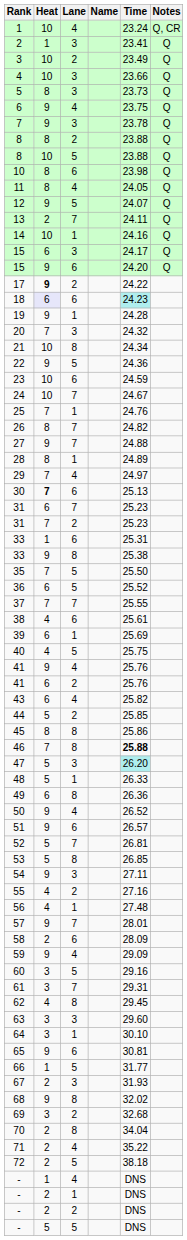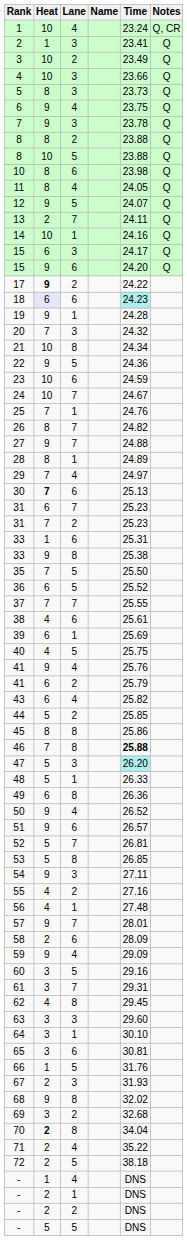 <table class="wikitable sortable" style="text-align:center">
 <tr>
 <th>Rank</th>
 <th>Heat</th>
 <th>Lane</th>
 <th>Name</th>
 <th>Time</th>
 <th>Notes</th>
 </tr>
 <tr bgcolor=ccffcc>
 <td>1</td>
 <td>10</td>
 <td>4</td>
 <td align=left></td>
 <td>23.24</td>
 <td>Q, CR</td>
 </tr>
 <tr bgcolor=ccffcc>
 <td>2</td>
 <td>1</td>
 <td>3</td>
 <td align=left></td>
 <td>23.41</td>
 <td>Q</td>
 </tr>
 <tr bgcolor=ccffcc>
 <td>3</td>
 <td>10</td>
 <td>2</td>
 <td align=left></td>
 <td>23.49</td>
 <td>Q</td>
 </tr>
 <tr bgcolor=ccffcc>
 <td>4</td>
 <td>10</td>
 <td>3</td>
 <td align=left></td>
 <td>23.66</td>
 <td>Q</td>
 </tr>
 <tr bgcolor=ccffcc>
 <td>5</td>
 <td>8</td>
 <td>3</td>
 <td align=left></td>
 <td>23.73</td>
 <td>Q</td>
 </tr>
 <tr bgcolor=ccffcc>
 <td>6</td>
 <td>9</td>
 <td>4</td>
 <td align=left></td>
 <td>23.75</td>
 <td>Q</td>
 </tr>
 <tr bgcolor=ccffcc>
 <td>7</td>
 <td>9</td>
 <td>3</td>
 <td align=left></td>
 <td>23.78</td>
 <td>Q</td>
 </tr>
 <tr bgcolor=ccffcc>
 <td>8</td>
 <td>8</td>
 <td>2</td>
 <td align=left></td>
 <td>23.88</td>
 <td>Q</td>
 </tr>
 <tr bgcolor=ccffcc>
 <td>8</td>
 <td>10</td>
 <td>5</td>
 <td align=left></td>
 <td>23.88</td>
 <td>Q</td>
 </tr>
 <tr bgcolor=ccffcc>
 <td>10</td>
 <td>8</td>
 <td>6</td>
 <td align=left></td>
 <td>23.98</td>
 <td>Q</td>
 </tr>
 <tr bgcolor=ccffcc>
 <td>11</td>
 <td>8</td>
 <td>4</td>
 <td align=left></td>
 <td>24.05</td>
 <td>Q</td>
 </tr>
 <tr bgcolor=ccffcc>
 <td>12</td>
 <td>9</td>
 <td>5</td>
 <td align=left></td>
 <td>24.07</td>
 <td>Q</td>
 </tr>
 <tr bgcolor=ccffcc>
 <td>13</td>
 <td>2</td>
 <td>7</td>
 <td align=left></td>
 <td>24.11</td>
 <td>Q</td>
 </tr>
 <tr bgcolor=ccffcc>
 <td>14</td>
 <td>10</td>
 <td>1</td>
 <td align=left></td>
 <td>24.16</td>
 <td>Q</td>
 </tr>
 <tr bgcolor=ccffcc>
 <td>15</td>
 <td>6</td>
 <td>3</td>
 <td align=left></td>
 <td>24.17</td>
 <td>Q</td>
 </tr>
 <tr bgcolor=ccffcc>
 <td>15</td>
 <td>9</td>
 <td>6</td>
 <td align=left></td>
 <td>24.20</td>
 <td>Q</td>
 </tr>
 <tr>
 <td>17</td>
 <td><strong>9</strong></td>
 <td>2</td>
 <td align=left></td>
 <td>24.22</td>
 <td></td>
 </tr>
 <tr>
 <td>18</td>
 <td style="background: lavender;">6</td>
 <td>6</td>
 <td align=left></td>
 <td style="background: paleturquoise;">24.23</td>
 <td></td>
 </tr>
 <tr>
 <td>19</td>
 <td>9</td>
 <td>1</td>
 <td align=left></td>
 <td>24.28</td>
 <td></td>
 </tr>
 <tr>
 <td>20</td>
 <td>7</td>
 <td>3</td>
 <td align=left></td>
 <td>24.32</td>
 <td></td>
 </tr>
 <tr>
 <td>21</td>
 <td>10</td>
 <td>8</td>
 <td align=left></td>
 <td>24.34</td>
 <td></td>
 </tr>
 <tr>
 <td>22</td>
 <td>9</td>
 <td>5</td>
 <td align=left></td>
 <td>24.36</td>
 <td></td>
 </tr>
 <tr>
 <td>23</td>
 <td>10</td>
 <td>6</td>
 <td align=left></td>
 <td>24.59</td>
 <td></td>
 </tr>
 <tr>
 <td>24</td>
 <td>10</td>
 <td>7</td>
 <td align=left></td>
 <td>24.67</td>
 <td></td>
 </tr>
 <tr>
 <td>25</td>
 <td>7</td>
 <td>1</td>
 <td align=left></td>
 <td>24.76</td>
 <td></td>
 </tr>
 <tr>
 <td>26</td>
 <td>8</td>
 <td>7</td>
 <td align=left></td>
 <td>24.82</td>
 <td></td>
 </tr>
 <tr>
 <td>27</td>
 <td>9</td>
 <td>7</td>
 <td align=left></td>
 <td>24.88</td>
 <td></td>
 </tr>
 <tr>
 <td>28</td>
 <td>8</td>
 <td>1</td>
 <td align=left></td>
 <td>24.89</td>
 <td></td>
 </tr>
 <tr>
 <td>29</td>
 <td>7</td>
 <td>4</td>
 <td align=left></td>
 <td>24.97</td>
 <td></td>
 </tr>
 <tr>
 <td>30</td>
 <td><strong>7</strong></td>
 <td>6</td>
 <td align=left></td>
 <td>25.13</td>
 <td></td>
 </tr>
 <tr>
 <td>31</td>
 <td>6</td>
 <td>7</td>
 <td align=left></td>
 <td>25.23</td>
 <td></td>
 </tr>
 <tr>
 <td>31</td>
 <td>7</td>
 <td>2</td>
 <td align=left></td>
 <td>25.23</td>
 <td></td>
 </tr>
 <tr>
 <td>33</td>
 <td>1</td>
 <td>6</td>
 <td align=left></td>
 <td>25.31</td>
 <td></td>
 </tr>
 <tr>
 <td>33</td>
 <td>9</td>
 <td>8</td>
 <td align=left></td>
 <td>25.38</td>
 <td></td>
 </tr>
 <tr>
 <td>35</td>
 <td>7</td>
 <td>5</td>
 <td align=left></td>
 <td>25.50</td>
 <td></td>
 </tr>
 <tr>
 <td>36</td>
 <td>6</td>
 <td>5</td>
 <td align=left></td>
 <td>25.52</td>
 <td></td>
 </tr>
 <tr>
 <td>37</td>
 <td>7</td>
 <td>7</td>
 <td align=left></td>
 <td>25.55</td>
 <td></td>
 </tr>
 <tr>
 <td>38</td>
 <td>4</td>
 <td>6</td>
 <td align=left></td>
 <td>25.61</td>
 <td></td>
 </tr>
 <tr>
 <td>39</td>
 <td>6</td>
 <td>1</td>
 <td align=left></td>
 <td>25.69</td>
 <td></td>
 </tr>
 <tr>
 <td>40</td>
 <td>4</td>
 <td>5</td>
 <td align=left></td>
 <td>25.75</td>
 <td></td>
 </tr>
 <tr>
 <td>41</td>
 <td>9</td>
 <td>4</td>
 <td align=left></td>
 <td>25.76</td>
 <td></td>
 </tr>
 <tr>
 <td>41</td>
 <td>6</td>
 <td>2</td>
 <td align=left></td>
-<td>25.76</td>
+<td>25.79</td>
 <td></td>
 </tr>
 <tr>
 <td>43</td>
 <td>6</td>
 <td>4</td>
 <td align=left></td>
 <td>25.82</td>
 <td></td>
 </tr>
 <tr>
 <td>44</td>
 <td>5</td>
 <td>2</td>
 <td align=left></td>
 <td>25.85</td>
 <td></td>
 </tr>
 <tr>
 <td>45</td>
 <td>8</td>
 <td>8</td>
 <td align=left></td>
 <td>25.86</td>
 <td></td>
 </tr>
 <tr>
 <td>46</td>
 <td>7</td>
 <td>8</td>
 <td align=left></td>
 <td><strong>25.88</strong></td>
 <td></td>
 </tr>
 <tr>
 <td>47</td>
 <td>5</td>
 <td>3</td>
 <td align=left></td>
 <td style="background: paleturquoise;">26.20</td>
 <td></td>
 </tr>
 <tr>
 <td>48</td>
 <td>5</td>
 <td>1</td>
 <td align=left></td>
 <td>26.33</td>
 <td></td>
 </tr>
 <tr>
 <td>49</td>
 <td>6</td>
 <td>8</td>
 <td align=left></td>
 <td>26.36</td>
 <td></td>
 </tr>
 <tr>
 <td>50</td>
 <td>9</td>
 <td>4</td>
 <td align=left></td>
 <td>26.52</td>
 <td></td>
 </tr>
 <tr>
 <td>51</td>
 <td>9</td>
 <td>6</td>
 <td align=left></td>
 <td>26.57</td>
 <td></td>
 </tr>
 <tr>
 <td>52</td>
 <td>5</td>
 <td>7</td>
 <td align=left></td>
 <td>26.81</td>
 <td></td>
 </tr>
 <tr>
 <td>53</td>
 <td>5</td>
 <td>8</td>
 <td align=left></td>
 <td>26.85</td>
 <td></td>
 </tr>
 <tr>
 <td>54</td>
 <td>9</td>
 <td>3</td>
 <td align=left></td>
 <td>27.11</td>
 <td></td>
 </tr>
 <tr>
 <td>55</td>
 <td>4</td>
 <td>2</td>
 <td align=left></td>
 <td>27.16</td>
 <td></td>
 </tr>
 <tr>
 <td>56</td>
 <td>4</td>
 <td>1</td>
 <td align=left></td>
 <td>27.48</td>
 <td></td>
 </tr>
 <tr>
 <td>57</td>
 <td>9</td>
 <td>7</td>
 <td align=left></td>
 <td>28.01</td>
 <td></td>
 </tr>
 <tr>
 <td>58</td>
 <td>2</td>
 <td>6</td>
 <td align=left></td>
 <td>28.09</td>
 <td></td>
 </tr>
 <tr>
 <td>59</td>
 <td>9</td>
 <td>4</td>
 <td align=left></td>
 <td>29.09</td>
 <td></td>
 </tr>
 <tr>
 <td>60</td>
 <td>3</td>
 <td>5</td>
 <td align=left></td>
 <td>29.16</td>
 <td></td>
 </tr>
 <tr>
 <td>61</td>
 <td>3</td>
 <td>7</td>
 <td align=left></td>
 <td>29.31</td>
 <td></td>
 </tr>
 <tr>
 <td>62</td>
 <td>4</td>
 <td>8</td>
 <td align=left></td>
 <td>29.45</td>
 <td></td>
 </tr>
 <tr>
 <td>63</td>
 <td>3</td>
 <td>3</td>
 <td align=left></td>
 <td>29.60</td>
 <td></td>
 </tr>
 <tr>
 <td>64</td>
 <td>3</td>
 <td>1</td>
 <td align=left></td>
 <td>30.10</td>
 <td></td>
 </tr>
 <tr>
 <td>65</td>
-<td>9</td>
+<td>3</td>
 <td>6</td>
 <td align=left></td>
 <td>30.81</td>
 <td></td>
 </tr>
 <tr>
 <td>66</td>
 <td>1</td>
 <td>5</td>
 <td align=left></td>
-<td>31.77</td>
+<td>31.76</td>
 <td></td>
 </tr>
 <tr>
 <td>67</td>
 <td>2</td>
 <td>3</td>
 <td align=left></td>
 <td>31.93</td>
 <td></td>
 </tr>
 <tr>
 <td>68</td>
 <td>9</td>
 <td>8</td>
 <td align=left></td>
 <td>32.02</td>
 <td></td>
 </tr>
 <tr>
 <td>69</td>
 <td>3</td>
 <td>2</td>
 <td align=left></td>
 <td>32.68</td>
 <td></td>
 </tr>
 <tr>
 <td>70</td>
-<td>2</td>
+<td><strong>2</strong></td>
 <td>8</td>
 <td align=left></td>
 <td>34.04</td>
 <td></td>
 </tr>
 <tr>
 <td>71</td>
 <td>2</td>
 <td>4</td>
 <td align=left></td>
 <td>35.22</td>
 <td></td>
 </tr>
 <tr>
 <td>72</td>
 <td>2</td>
 <td>5</td>
 <td align=left></td>
 <td>38.18</td>
 <td></td>
 </tr>
 <tr>
 <td>-</td>
 <td>1</td>
 <td>4</td>
 <td align=left></td>
 <td>DNS</td>
 <td></td>
 </tr>
 <tr>
 <td>-</td>
 <td>2</td>
 <td>1</td>
 <td align=left></td>
 <td>DNS</td>
 <td></td>
 </tr>
 <tr>
 <td>-</td>
 <td>2</td>
 <td>2</td>
 <td align=left></td>
 <td>DNS</td>
 <td></td>
 </tr>
 <tr>
 <td>-</td>
 <td>5</td>
 <td>5</td>
 <td align=left></td>
 <td>DNS</td>
 <td></td>
 </tr>
 </table>
